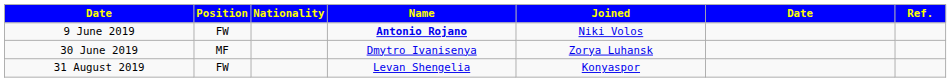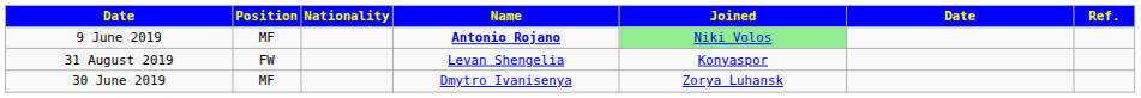 <table class="wikitable"  style="text-align:center; font-size:90%; ">
 <tr>
 <th style="background:#0000FF; color:#ffff00; width:200px;">Date</th>
 <th style="background:#0000FF; color:#ffff00; width:50px;">Position</th>
 <th style="background:#0000FF; color:#ffff00; width:50px;">Nationality</th>
 <th style="background:#0000FF; color:#ffff00; width:200px;">Name</th>
 <th style="background:#0000FF; color:#ffff00; width:200px;">Joined</th>
 <th style="background:#0000FF; color:#ffff00; width:200px;">Date</th>
 <th style="background:#0000FF; color:#ffff00; width:50px;">Ref.</th>
 </tr>
 <tr>
 <td>9 June 2019</td>
+<td>MF</td>
+<td></td>
+<td><strong><a href='#'>Antonio Rojano</a></strong></td>
+<td style="background: lightgreen;"><a href='#'>Niki Volos</a></td>
+<td></td>
+<td></td>
+</tr>
+<tr>
+<td>31 August 2019</td>
 <td>FW</td>
 <td></td>
-<td><strong><a href='#'>Antonio Rojano</a></strong></td>
-<td><a href='#'>Niki Volos</a></td>
+<td><a href='#'>Levan Shengelia</a></td>
+<td><a href='#'>Konyaspor</a></td>
 <td></td>
 <td></td>
 </tr>
 <tr>
 <td>30 June 2019</td>
 <td>MF</td>
 <td></td>
 <td><a href='#'>Dmytro Ivanisenya</a></td>
 <td><a href='#'>Zorya Luhansk</a></td>
 <td></td>
 <td></td>
 </tr>
-<tr>
-<td>31 August 2019</td>
-<td>FW</td>
-<td></td>
-<td><a href='#'>Levan Shengelia</a></td>
-<td><a href='#'>Konyaspor</a></td>
-<td></td>
-<td></td>
-</tr>
 </table>
